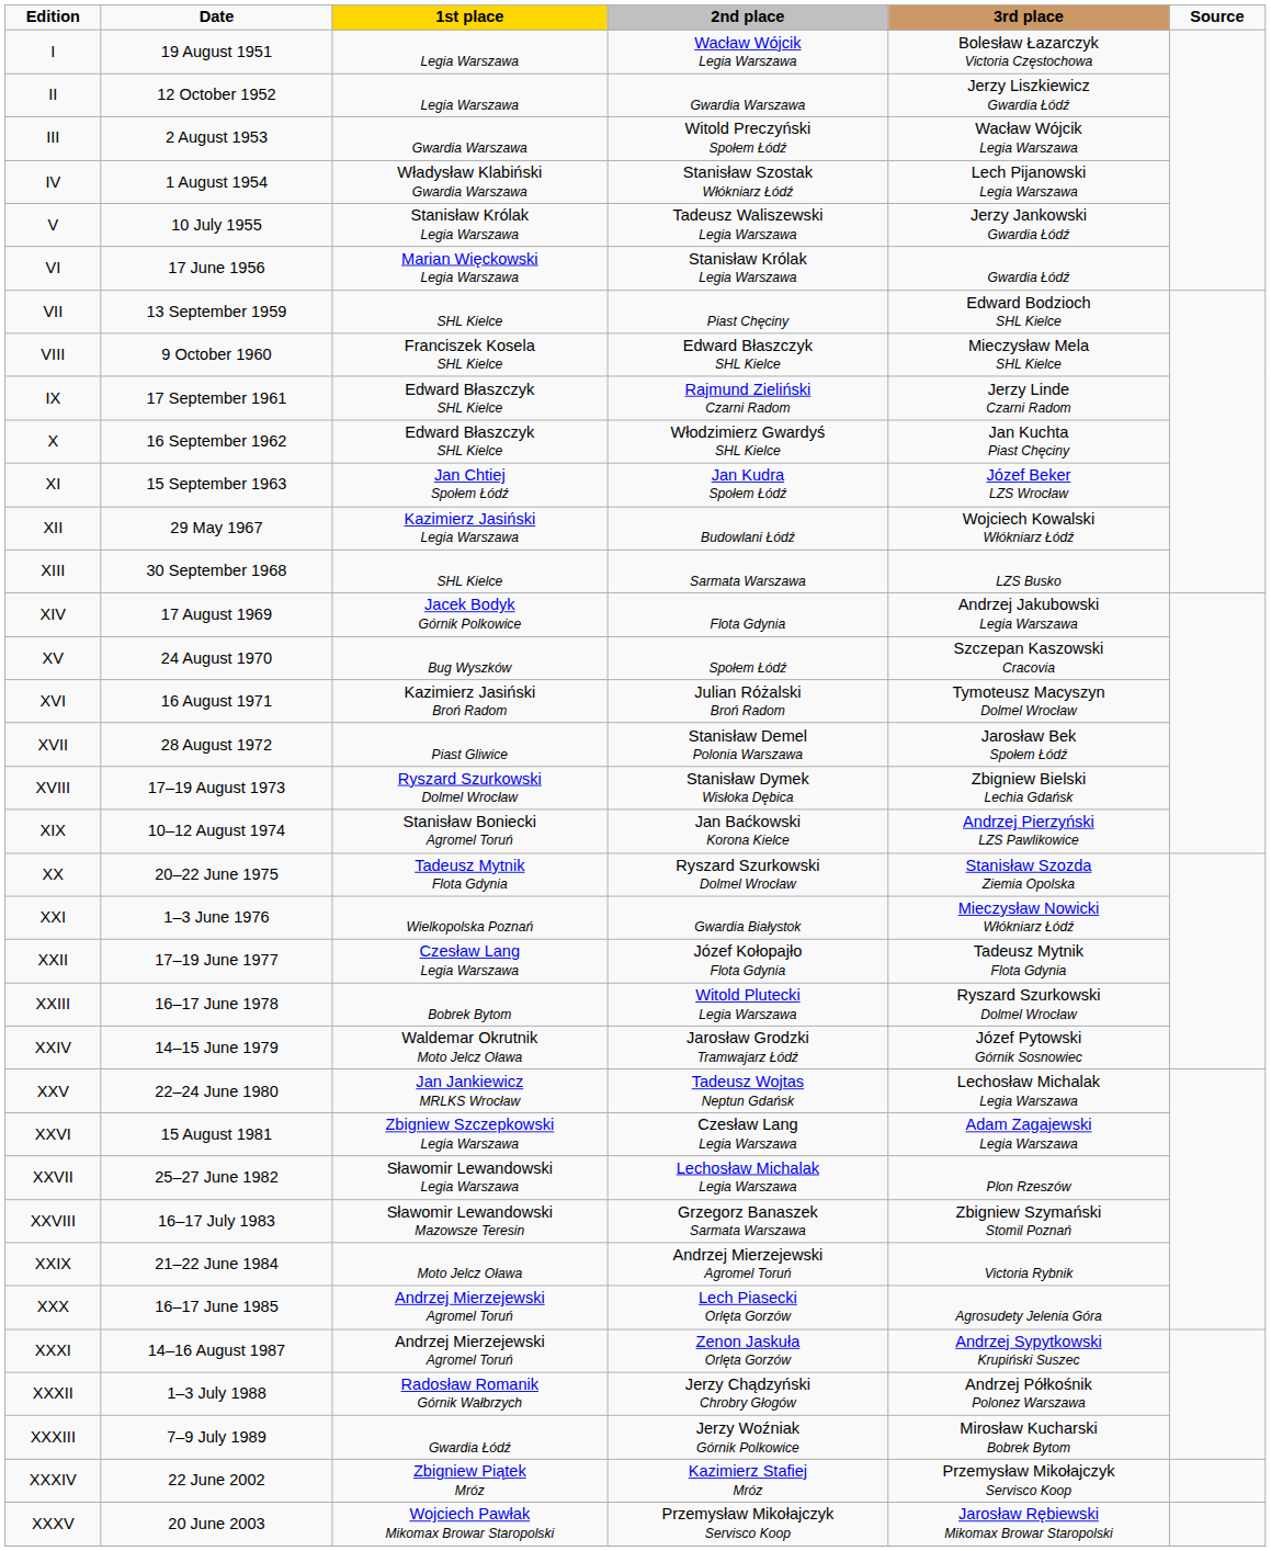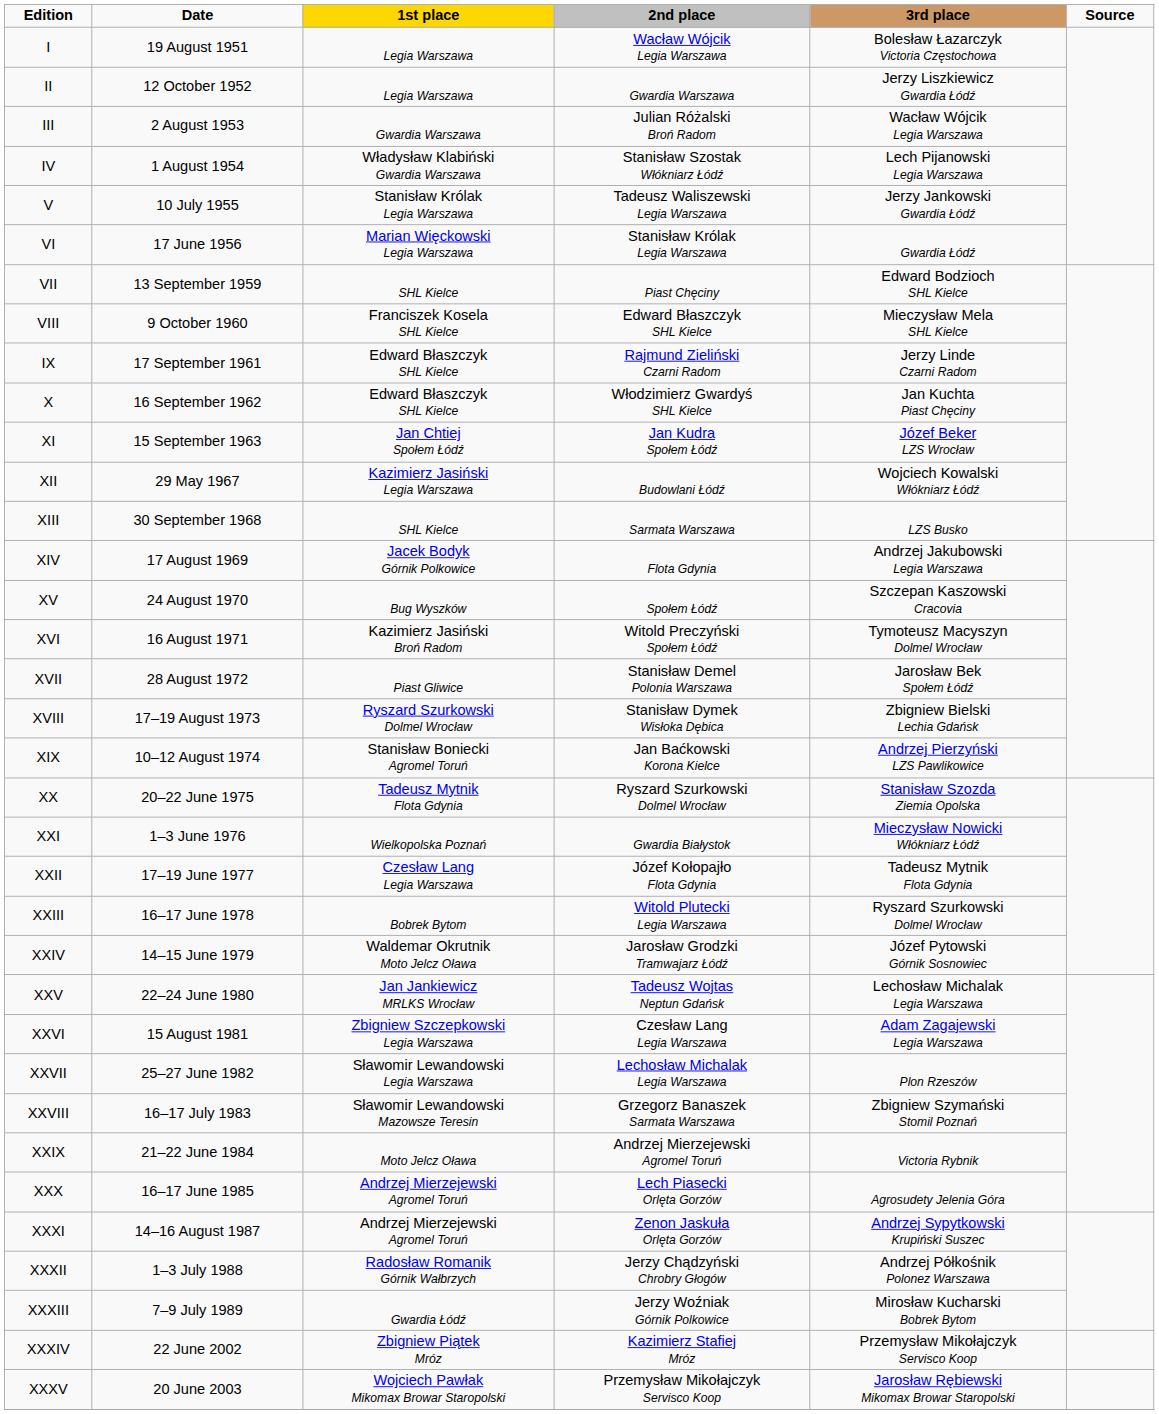 <table class="wikitable sortable" width=100%>
 <tr>
 <td class="unsortable" align="center"><strong>Edition</strong></td>
 <td class="unsortable" align="center"><strong>Date</strong></td>
 <td class="unsortable" align="center" bgcolor="gold"><strong>1st place</strong></td>
 <td class="unsortable" align="center" bgcolor="silver"><strong>2nd place</strong></td>
 <td class="unsortable" align="center" bgcolor="CC9966"><strong>3rd place</strong></td>
 <td class="unsortable" align="center"><strong>Source</strong></td>
 </tr>
 <tr>
 <td class="unsortable" align="center">I</td>
 <td class="unsortable" align="center">19 August 1951</td>
 <td class="unsortable" align="center"><br><small><em>Legia Warszawa</em></small></td>
 <td class="unsortable" align="center"><a href='#'>Wacław Wójcik</a><br><small><em>Legia Warszawa</em></small></td>
 <td class="unsortable" align="center">Bolesław Łazarczyk<br><small><em>Victoria Częstochowa</em></small></td>
 <td rowspan="6" align="center" class="unsortable"></td>
 </tr>
 <tr>
 <td class="unsortable" align="center">II</td>
 <td class="unsortable" align="center">12 October 1952</td>
 <td class="unsortable" align="center"><br><small><em>Legia Warszawa</em></small></td>
 <td class="unsortable" align="center"><br><small><em>Gwardia Warszawa</em></small></td>
 <td class="unsortable" align="center">Jerzy Liszkiewicz<br><small><em>Gwardia Łódź</em></small></td>
 </tr>
 <tr>
 <td class="unsortable" align="center">III</td>
 <td class="unsortable" align="center">2 August 1953</td>
 <td class="unsortable" align="center"><br><small><em>Gwardia Warszawa</em></small></td>
-<td class="unsortable" align="center">Witold Preczyński<br><small><em>Społem Łódź</em></small></td>
+<td class="unsortable" align="center">Julian Różalski<br><small><em>Broń Radom</em></small></td>
 <td class="unsortable" align="center">Wacław Wójcik<br><small><em>Legia Warszawa</em></small></td>
 </tr>
 <tr>
 <td class="unsortable" align="center">IV</td>
 <td class="unsortable" align="center">1 August 1954</td>
 <td class="unsortable" align="center">Władysław Klabiński<br><small><em>Gwardia Warszawa</em></small></td>
 <td class="unsortable" align="center">Stanisław Szostak<br><small><em>Włókniarz Łódź</em></small></td>
 <td class="unsortable" align="center">Lech Pijanowski<br><small><em>Legia Warszawa</em></small></td>
 </tr>
 <tr>
 <td class="unsortable" align="center">V</td>
 <td class="unsortable" align="center">10 July 1955</td>
 <td class="unsortable" align="center">Stanisław Królak<br><small><em>Legia Warszawa</em></small></td>
 <td class="unsortable" align="center">Tadeusz Waliszewski<br><small><em>Legia Warszawa</em></small></td>
 <td class="unsortable" align="center">Jerzy Jankowski<br><small><em>Gwardia Łódź</em></small></td>
 </tr>
 <tr>
 <td class="unsortable" align="center">VI</td>
 <td class="unsortable" align="center">17 June 1956</td>
 <td class="unsortable" align="center"><a href='#'>Marian Więckowski</a><br><small><em>Legia Warszawa</em></small></td>
 <td class="unsortable" align="center">Stanisław Królak<br><small><em>Legia Warszawa</em></small></td>
 <td class="unsortable" align="center"><br><small><em>Gwardia Łódź</em></small></td>
 </tr>
 <tr>
 <td class="unsortable" align="center">VII</td>
 <td class="unsortable" align="center">13 September 1959</td>
 <td class="unsortable" align="center"><br><small><em>SHL Kielce</em></small></td>
 <td class="unsortable" align="center"><br><small><em>Piast Chęciny</em></small></td>
 <td class="unsortable" align="center">Edward Bodzioch<br><small><em>SHL Kielce</em></small></td>
 <td rowspan="7" align="center" class="unsortable"></td>
 </tr>
 <tr>
 <td class="unsortable" align="center">VIII</td>
 <td class="unsortable" align="center">9 October 1960</td>
 <td class="unsortable" align="center">Franciszek Kosela<br><small><em>SHL Kielce</em></small></td>
 <td class="unsortable" align="center">Edward Błaszczyk<br><small><em>SHL Kielce</em></small></td>
 <td class="unsortable" align="center">Mieczysław Mela<br><small><em>SHL Kielce</em></small></td>
 </tr>
 <tr>
 <td class="unsortable" align="center">IX</td>
 <td class="unsortable" align="center">17 September 1961</td>
 <td class="unsortable" align="center">Edward Błaszczyk<br><small><em>SHL Kielce</em></small></td>
 <td class="unsortable" align="center"><a href='#'>Rajmund Zieliński</a><br><small><em>Czarni Radom</em></small></td>
 <td class="unsortable" align="center">Jerzy Linde<br><small><em>Czarni Radom</em></small></td>
 </tr>
 <tr>
 <td class="unsortable" align="center">X</td>
 <td class="unsortable" align="center">16 September 1962</td>
 <td class="unsortable" align="center">Edward Błaszczyk<br><small><em>SHL Kielce</em></small></td>
 <td class="unsortable" align="center">Włodzimierz Gwardyś<br><small><em>SHL Kielce</em></small></td>
 <td class="unsortable" align="center">Jan Kuchta<br><small><em>Piast Chęciny</em></small></td>
 </tr>
 <tr>
 <td class="unsortable" align="center">XI</td>
 <td class="unsortable" align="center">15 September 1963</td>
 <td class="unsortable" align="center"><a href='#'>Jan Chtiej</a><br><small><em>Społem Łódź</em></small></td>
 <td class="unsortable" align="center"><a href='#'>Jan Kudra</a><br><small><em>Społem Łódź</em></small></td>
 <td class="unsortable" align="center"><a href='#'>Józef Beker</a><br><small><em>LZS Wrocław</em></small></td>
 </tr>
 <tr>
 <td class="unsortable" align="center">XII</td>
 <td class="unsortable" align="center">29 May 1967</td>
 <td class="unsortable" align="center"><a href='#'>Kazimierz Jasiński</a><br><small><em>Legia Warszawa</em></small></td>
 <td class="unsortable" align="center"><br><small><em>Budowlani Łódź</em></small></td>
 <td class="unsortable" align="center">Wojciech Kowalski<br><small><em>Włókniarz Łódź</em></small></td>
 </tr>
 <tr>
 <td class="unsortable" align="center">XIII</td>
 <td class="unsortable" align="center">30 September 1968</td>
 <td class="unsortable" align="center"><br><small><em>SHL Kielce</em></small></td>
 <td class="unsortable" align="center"><br><small><em>Sarmata Warszawa</em></small></td>
 <td class="unsortable" align="center"><br><small><em>LZS Busko</em></small></td>
 </tr>
 <tr>
 <td class="unsortable" align="center">XIV</td>
 <td class="unsortable" align="center">17 August 1969</td>
 <td class="unsortable" align="center"><a href='#'>Jacek Bodyk</a><br><small><em>Górnik Polkowice</em></small></td>
 <td class="unsortable" align="center"><br><small><em>Flota Gdynia</em></small></td>
 <td class="unsortable" align="center">Andrzej Jakubowski<br><small><em>Legia Warszawa</em></small></td>
 <td rowspan="6" align="center" class="unsortable"></td>
 </tr>
 <tr>
 <td class="unsortable" align="center">XV</td>
 <td class="unsortable" align="center">24 August 1970</td>
 <td class="unsortable" align="center"><br><small><em>Bug Wyszków</em></small></td>
 <td class="unsortable" align="center"><br><small><em>Społem Łódź</em></small></td>
 <td class="unsortable" align="center">Szczepan Kaszowski<br><small><em>Cracovia</em></small></td>
 </tr>
 <tr>
 <td class="unsortable" align="center">XVI</td>
 <td class="unsortable" align="center">16 August 1971</td>
 <td class="unsortable" align="center">Kazimierz Jasiński<br><small><em>Broń Radom</em></small></td>
-<td class="unsortable" align="center">Julian Różalski<br><small><em>Broń Radom</em></small></td>
+<td class="unsortable" align="center">Witold Preczyński<br><small><em>Społem Łódź</em></small></td>
 <td class="unsortable" align="center">Tymoteusz Macyszyn<br><small><em>Dolmel Wrocław</em></small></td>
 </tr>
 <tr>
 <td class="unsortable" align="center">XVII</td>
 <td class="unsortable" align="center">28 August 1972</td>
 <td class="unsortable" align="center"><br><small><em>Piast Gliwice</em></small></td>
 <td class="unsortable" align="center">Stanisław Demel<br><small><em>Polonia Warszawa</em></small></td>
 <td class="unsortable" align="center">Jarosław Bek<br><small><em>Społem Łódź</em></small></td>
 </tr>
 <tr>
 <td class="unsortable" align="center">XVIII</td>
 <td class="unsortable" align="center">17–19 August 1973</td>
 <td class="unsortable" align="center"><a href='#'>Ryszard Szurkowski</a><br><small><em>Dolmel Wrocław</em></small></td>
 <td class="unsortable" align="center">Stanisław Dymek<br><small><em>Wisłoka Dębica</em></small></td>
 <td class="unsortable" align="center">Zbigniew Bielski<br><small><em>Lechia Gdańsk</em></small></td>
 </tr>
 <tr>
 <td class="unsortable" align="center">XIX</td>
 <td class="unsortable" align="center">10–12 August 1974</td>
 <td class="unsortable" align="center">Stanisław Boniecki<br><small><em>Agromel Toruń</em></small></td>
 <td class="unsortable" align="center">Jan Baćkowski<br><small><em>Korona Kielce</em></small></td>
 <td class="unsortable" align="center"><a href='#'>Andrzej Pierzyński</a><br><small><em>LZS Pawlikowice</em></small></td>
 </tr>
 <tr>
 <td class="unsortable" align="center">XX</td>
 <td class="unsortable" align="center">20–22 June 1975</td>
 <td class="unsortable" align="center"><a href='#'>Tadeusz Mytnik</a><br><small><em>Flota Gdynia</em></small></td>
 <td class="unsortable" align="center">Ryszard Szurkowski<br><small><em>Dolmel Wrocław</em></small></td>
 <td class="unsortable" align="center"><a href='#'>Stanisław Szozda</a><br><small><em>Ziemia Opolska</em></small></td>
 <td rowspan="5" align="center" class="unsortable"></td>
 </tr>
 <tr>
 <td class="unsortable" align="center">XXI</td>
 <td class="unsortable" align="center">1–3 June 1976</td>
 <td class="unsortable" align="center"><br><small><em>Wielkopolska Poznań</em></small></td>
 <td class="unsortable" align="center"><br><small><em>Gwardia Białystok</em></small></td>
 <td class="unsortable" align="center"><a href='#'>Mieczysław Nowicki</a><br><small><em>Włókniarz Łódź</em></small></td>
 </tr>
 <tr>
 <td class="unsortable" align="center">XXII</td>
 <td class="unsortable" align="center">17–19 June 1977</td>
 <td class="unsortable" align="center"><a href='#'>Czesław Lang</a><br><small><em>Legia Warszawa</em></small></td>
 <td class="unsortable" align="center">Józef Kołopajło<br><small><em>Flota Gdynia</em></small></td>
 <td class="unsortable" align="center">Tadeusz Mytnik<br><small><em>Flota Gdynia</em></small></td>
 </tr>
 <tr>
 <td class="unsortable" align="center">XXIII</td>
 <td class="unsortable" align="center">16–17 June 1978</td>
 <td class="unsortable" align="center"><br><small><em>Bobrek Bytom</em></small></td>
 <td class="unsortable" align="center"><a href='#'>Witold Plutecki</a><br><small><em>Legia Warszawa</em></small></td>
 <td class="unsortable" align="center">Ryszard Szurkowski<br><small><em>Dolmel Wrocław</em></small></td>
 </tr>
 <tr>
 <td class="unsortable" align="center">XXIV</td>
 <td class="unsortable" align="center">14–15 June 1979</td>
 <td class="unsortable" align="center">Waldemar Okrutnik<br><small><em>Moto Jelcz Oława</em></small></td>
 <td class="unsortable" align="center">Jarosław Grodzki<br><small><em>Tramwajarz Łódź</em></small></td>
 <td class="unsortable" align="center">Józef Pytowski<br><small><em>Górnik Sosnowiec</em></small></td>
 </tr>
 <tr>
 <td class="unsortable" align="center">XXV</td>
 <td class="unsortable" align="center">22–24 June 1980</td>
 <td class="unsortable" align="center"><a href='#'>Jan Jankiewicz</a><br><small><em>MRLKS Wrocław</em></small></td>
 <td class="unsortable" align="center"><a href='#'>Tadeusz Wojtas</a><br><small><em>Neptun Gdańsk</em></small></td>
 <td class="unsortable" align="center">Lechosław Michalak<br><small><em>Legia Warszawa</em></small></td>
 <td rowspan="6" align="center" class="unsortable"></td>
 </tr>
 <tr>
 <td class="unsortable" align="center">XXVI</td>
 <td class="unsortable" align="center">15 August 1981</td>
 <td class="unsortable" align="center"><a href='#'>Zbigniew Szczepkowski</a><br><small><em>Legia Warszawa</em></small></td>
 <td class="unsortable" align="center">Czesław Lang<br><small><em>Legia Warszawa</em></small></td>
 <td class="unsortable" align="center"><a href='#'>Adam Zagajewski</a><br><small><em>Legia Warszawa</em></small></td>
 </tr>
 <tr>
 <td class="unsortable" align="center">XXVII</td>
 <td class="unsortable" align="center">25–27 June 1982</td>
 <td class="unsortable" align="center">Sławomir Lewandowski<br><small><em>Legia Warszawa</em></small></td>
 <td class="unsortable" align="center"><a href='#'>Lechosław Michalak</a><br><small><em>Legia Warszawa</em></small></td>
 <td class="unsortable" align="center"><br><small><em>Plon Rzeszów</em></small></td>
 </tr>
 <tr>
 <td class="unsortable" align="center">XXVIII</td>
 <td class="unsortable" align="center">16–17 July 1983</td>
 <td class="unsortable" align="center">Sławomir Lewandowski<br><small><em>Mazowsze Teresin</em></small></td>
 <td class="unsortable" align="center">Grzegorz Banaszek<br><small><em>Sarmata Warszawa</em></small></td>
 <td class="unsortable" align="center">Zbigniew Szymański<br><small><em>Stomil Poznań</em></small></td>
 </tr>
 <tr>
 <td class="unsortable" align="center">XXIX</td>
 <td class="unsortable" align="center">21–22 June 1984</td>
 <td class="unsortable" align="center"><br><small><em>Moto Jelcz Oława</em></small></td>
 <td class="unsortable" align="center">Andrzej Mierzejewski<br><small><em>Agromel Toruń</em></small></td>
 <td class="unsortable" align="center"><br><small><em>Victoria Rybnik</em></small></td>
 </tr>
 <tr>
 <td class="unsortable" align="center">XXX</td>
 <td class="unsortable" align="center">16–17 June 1985</td>
 <td class="unsortable" align="center"><a href='#'>Andrzej Mierzejewski</a><br><small><em>Agromel Toruń</em></small></td>
 <td class="unsortable" align="center"><a href='#'>Lech Piasecki</a><br><small><em>Orlęta Gorzów</em></small></td>
 <td class="unsortable" align="center"><br><small><em>Agrosudety Jelenia Góra</em></small></td>
 </tr>
 <tr>
 <td class="unsortable" align="center">XXXI</td>
 <td class="unsortable" align="center">14–16 August 1987</td>
 <td class="unsortable" align="center">Andrzej Mierzejewski<br><small><em>Agromel Toruń</em></small></td>
 <td class="unsortable" align="center"><a href='#'>Zenon Jaskuła</a><br><small><em>Orlęta Gorzów</em></small></td>
 <td class="unsortable" align="center"><a href='#'>Andrzej Sypytkowski</a><br><small><em>Krupiński Suszec</em></small></td>
 <td rowspan="3" align="center" class="unsortable"></td>
 </tr>
 <tr>
 <td class="unsortable" align="center">XXXII</td>
 <td class="unsortable" align="center">1–3 July 1988</td>
 <td class="unsortable" align="center"><a href='#'>Radosław Romanik</a><br><small><em>Górnik Wałbrzych</em></small></td>
 <td class="unsortable" align="center">Jerzy Chądzyński<br><small><em>Chrobry Głogów</em></small></td>
 <td class="unsortable" align="center">Andrzej Półkośnik<br><small><em>Polonez Warszawa</em></small></td>
 </tr>
 <tr>
 <td class="unsortable" align="center">XXXIII</td>
 <td class="unsortable" align="center">7–9 July 1989</td>
 <td class="unsortable" align="center"><br><small><em>Gwardia Łódź</em></small></td>
 <td class="unsortable" align="center">Jerzy Woźniak<br><small><em>Górnik Polkowice</em></small></td>
 <td class="unsortable" align="center">Mirosław Kucharski<br><small><em>Bobrek Bytom</em></small></td>
 </tr>
 <tr>
 <td class="unsortable" align="center">XXXIV</td>
 <td class="unsortable" align="center">22 June 2002</td>
 <td class="unsortable" align="center"><a href='#'>Zbigniew Piątek</a><br><small><em>Mróz</em></small></td>
 <td class="unsortable" align="center"><a href='#'>Kazimierz Stafiej</a><br><small><em>Mróz</em></small></td>
 <td class="unsortable" align="center">Przemysław Mikołajczyk<br><small><em>Servisco Koop</em></small></td>
 <td class="unsortable" align="center"></td>
 </tr>
 <tr>
 <td class="unsortable" align="center">XXXV</td>
 <td class="unsortable" align="center">20 June 2003</td>
 <td class="unsortable" align="center"><a href='#'>Wojciech Pawłak</a><br><small><em>Mikomax Browar Staropolski</em></small></td>
 <td class="unsortable" align="center">Przemysław Mikołajczyk<br><small><em>Servisco Koop</em></small></td>
 <td class="unsortable" align="center"><a href='#'>Jarosław Rębiewski</a><br><small><em>Mikomax Browar Staropolski</em></small></td>
 <td class="unsortable" align="center"></td>
 </tr>
 <tr>
 </tr>
 </table>
